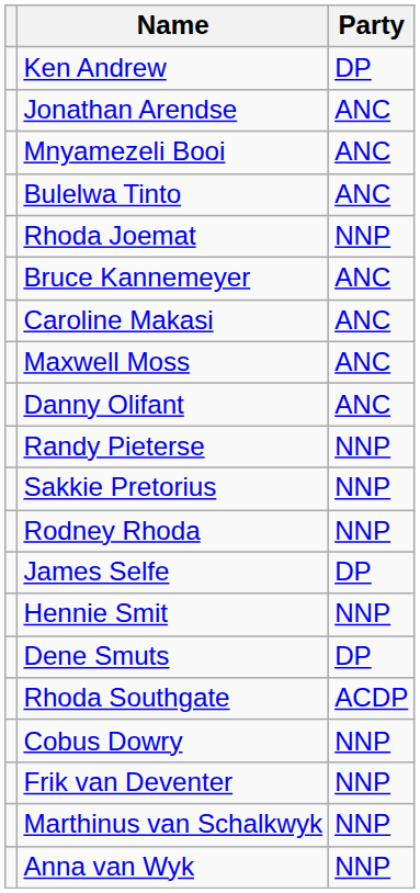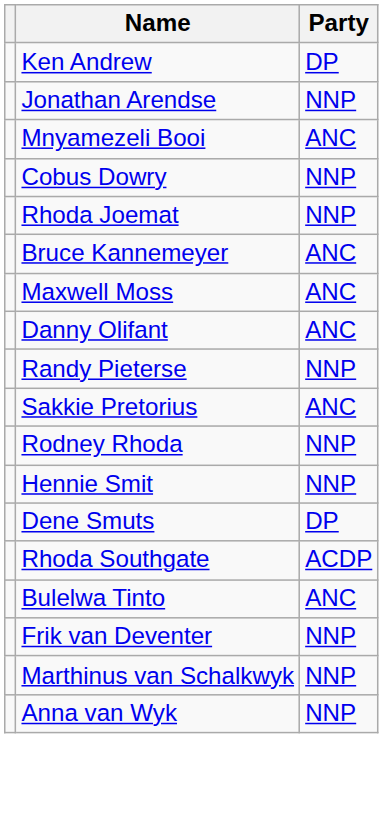 <table class="wikitable sortable">
 <tr>
 <th class="unsortable"></th>
 <th>Name</th>
 <th>Party</th>
 </tr>
 <tr>
 <td></td>
 <td data-sort-value="Andrew"><a href='#'>Ken Andrew</a></td>
 <td><a href='#'>DP</a></td>
 </tr>
 <tr>
 <td></td>
 <td data-sort-value="Arendse"><a href='#'>Jonathan Arendse</a></td>
-<td><a href='#'>ANC</a></td>
+<td><a href='#'>NNP</a></td>
 </tr>
 <tr>
 <td></td>
 <td data-sort-value="Booi"><a href='#'>Mnyamezeli Booi</a></td>
 <td><a href='#'>ANC</a></td>
 </tr>
 <tr>
 <td></td>
-<td data-sort-value="Tinto"><a href='#'>Bulelwa Tinto</a></td>
-<td><a href='#'>ANC</a></td>
+<td data-sort-value="Dowry"><a href='#'>Cobus Dowry</a></td>
+<td><a href='#'>NNP</a></td>
 </tr>
 <tr>
 <td></td>
 <td data-sort-value="Joemat"><a href='#'>Rhoda Joemat</a></td>
 <td><a href='#'>NNP</a></td>
 </tr>
 <tr>
 <td></td>
 <td data-sort-value="Kannemeyer"><a href='#'>Bruce Kannemeyer</a></td>
-<td><a href='#'>ANC</a></td>
-</tr>
-<tr>
-<td></td>
-<td data-sort-value="Makasi"><a href='#'>Caroline Makasi</a></td>
 <td><a href='#'>ANC</a></td>
 </tr>
 <tr>
 <td></td>
 <td data-sort-value="Moss"><a href='#'>Maxwell Moss</a></td>
 <td><a href='#'>ANC</a></td>
 </tr>
 <tr>
 <td></td>
 <td data-sort-value="Olifant"><a href='#'>Danny Olifant</a></td>
 <td><a href='#'>ANC</a></td>
 </tr>
 <tr>
 <td></td>
 <td data-sort-value="Pieterse"><a href='#'>Randy Pieterse</a></td>
 <td><a href='#'>NNP</a></td>
 </tr>
 <tr>
 <td></td>
 <td data-sort-value="Pretorius"><a href='#'>Sakkie Pretorius</a></td>
-<td><a href='#'>NNP</a></td>
+<td><a href='#'>ANC</a></td>
 </tr>
 <tr>
 <td></td>
 <td data-sort-value="Rhoda"><a href='#'>Rodney Rhoda</a></td>
 <td><a href='#'>NNP</a></td>
-</tr>
-<tr>
-<td></td>
-<td data-sort-value="Selfe"><a href='#'>James Selfe</a></td>
-<td><a href='#'>DP</a></td>
 </tr>
 <tr>
 <td></td>
 <td data-sort-value="Smit"><a href='#'>Hennie Smit</a></td>
 <td><a href='#'>NNP</a></td>
 </tr>
 <tr>
 <td></td>
 <td data-sort-value="Smuts"><a href='#'>Dene Smuts</a></td>
 <td><a href='#'>DP</a></td>
 </tr>
 <tr>
 <td></td>
 <td data-sort-value="Southgate"><a href='#'>Rhoda Southgate</a></td>
 <td><a href='#'>ACDP</a></td>
 </tr>
 <tr>
 <td></td>
-<td data-sort-value="Dowry"><a href='#'>Cobus Dowry</a></td>
-<td><a href='#'>NNP</a></td>
+<td data-sort-value="Tinto"><a href='#'>Bulelwa Tinto</a></td>
+<td><a href='#'>ANC</a></td>
 </tr>
 <tr>
 <td></td>
 <td data-sort-value="Van Deventer"><a href='#'>Frik van Deventer</a></td>
 <td><a href='#'>NNP</a></td>
 </tr>
 <tr>
 <td></td>
 <td data-sort-value="Van Schalkwyk"><a href='#'>Marthinus van Schalkwyk</a></td>
 <td><a href='#'>NNP</a></td>
 </tr>
 <tr>
 <td></td>
 <td data-sort-value="Van Wyk"><a href='#'>Anna van Wyk</a></td>
 <td><a href='#'>NNP</a></td>
 </tr>
 </table>
